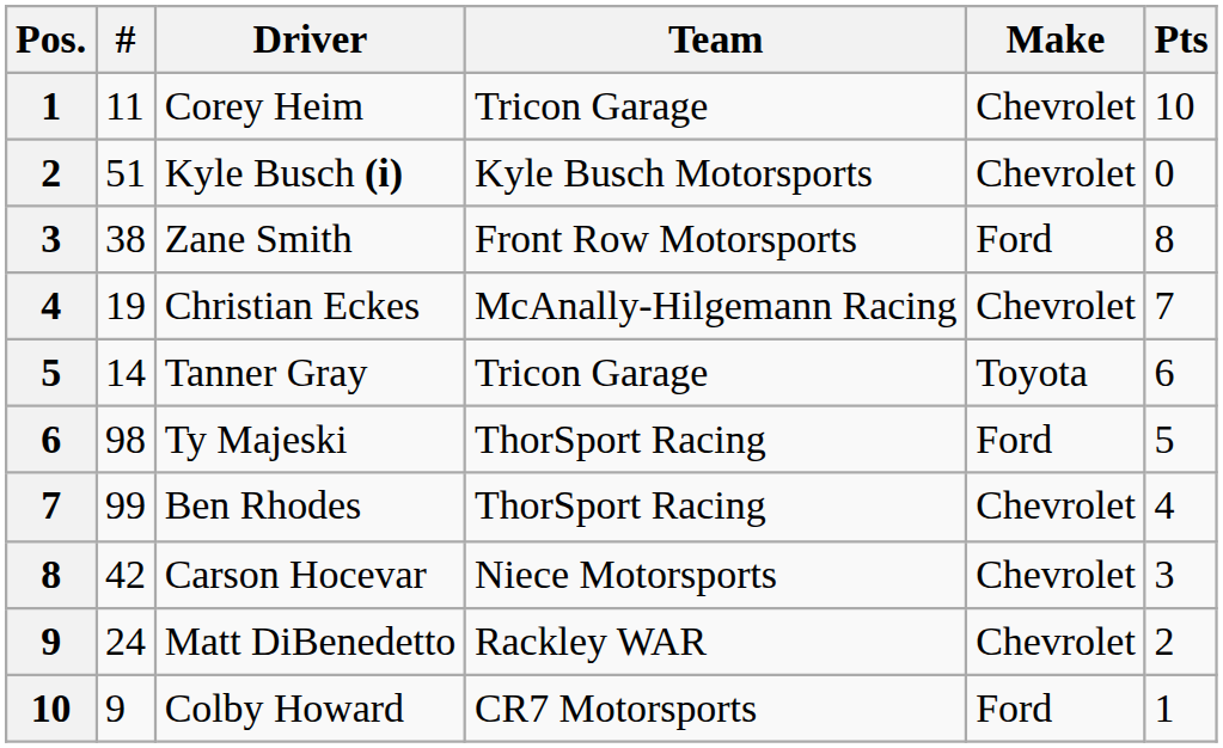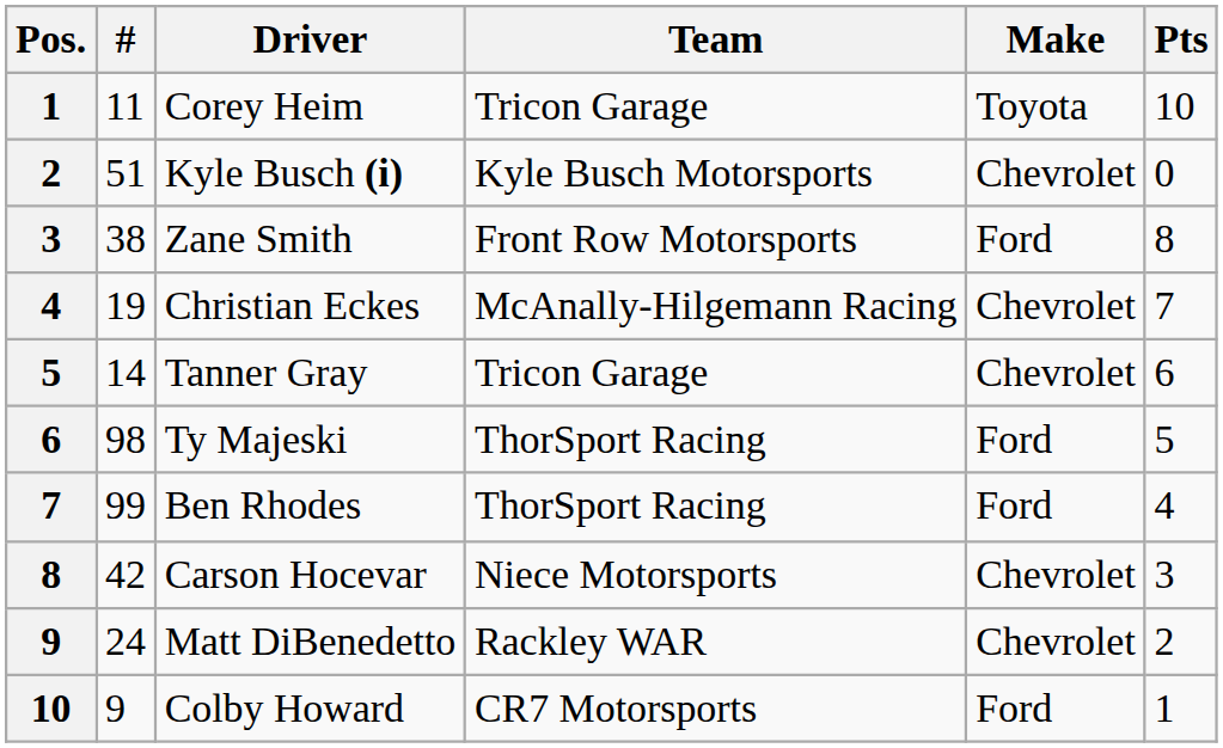 <table class="wikitable" style="font-size:95%">
 <tr>
 <th>Pos.</th>
 <th>#</th>
 <th>Driver</th>
 <th>Team</th>
 <th>Make</th>
 <th>Pts</th>
 </tr>
 <tr>
 <th>1</th>
 <td>11</td>
 <td>Corey Heim</td>
 <td>Tricon Garage</td>
-<td>Chevrolet</td>
+<td>Toyota</td>
 <td>10</td>
 </tr>
 <tr>
 <th>2</th>
 <td>51</td>
 <td>Kyle Busch <strong>(i)</strong></td>
 <td>Kyle Busch Motorsports</td>
 <td>Chevrolet</td>
 <td>0</td>
 </tr>
 <tr>
 <th>3</th>
 <td>38</td>
 <td>Zane Smith</td>
 <td>Front Row Motorsports</td>
 <td>Ford</td>
 <td>8</td>
 </tr>
 <tr>
 <th>4</th>
 <td>19</td>
 <td>Christian Eckes</td>
 <td>McAnally-Hilgemann Racing</td>
 <td>Chevrolet</td>
 <td>7</td>
 </tr>
 <tr>
 <th>5</th>
 <td>14</td>
 <td>Tanner Gray</td>
 <td>Tricon Garage</td>
-<td>Toyota</td>
+<td>Chevrolet</td>
 <td>6</td>
 </tr>
 <tr>
 <th>6</th>
 <td>98</td>
 <td>Ty Majeski</td>
 <td>ThorSport Racing</td>
 <td>Ford</td>
 <td>5</td>
 </tr>
 <tr>
 <th>7</th>
 <td>99</td>
 <td>Ben Rhodes</td>
 <td>ThorSport Racing</td>
-<td>Chevrolet</td>
+<td>Ford</td>
 <td>4</td>
 </tr>
 <tr>
 <th>8</th>
 <td>42</td>
 <td>Carson Hocevar</td>
 <td>Niece Motorsports</td>
 <td>Chevrolet</td>
 <td>3</td>
 </tr>
 <tr>
 <th>9</th>
 <td>24</td>
 <td>Matt DiBenedetto</td>
 <td>Rackley WAR</td>
 <td>Chevrolet</td>
 <td>2</td>
 </tr>
 <tr>
 <th>10</th>
 <td>9</td>
 <td>Colby Howard</td>
 <td>CR7 Motorsports</td>
 <td>Ford</td>
 <td>1</td>
 </tr>
 </table>
